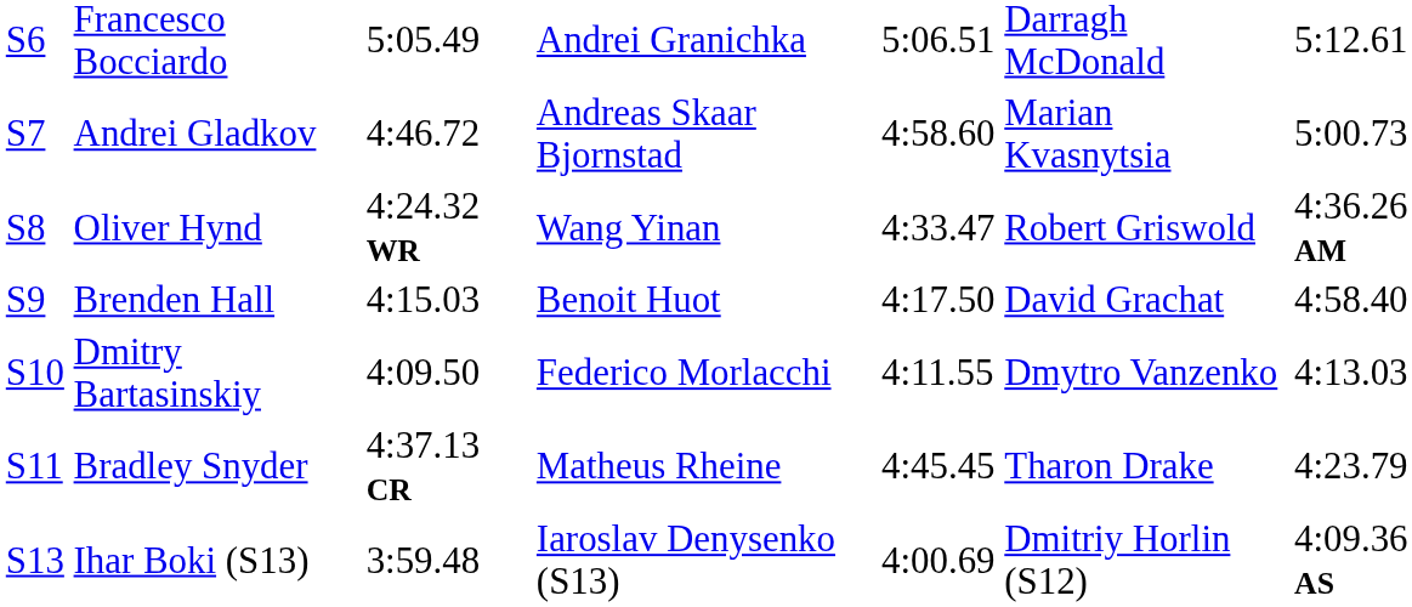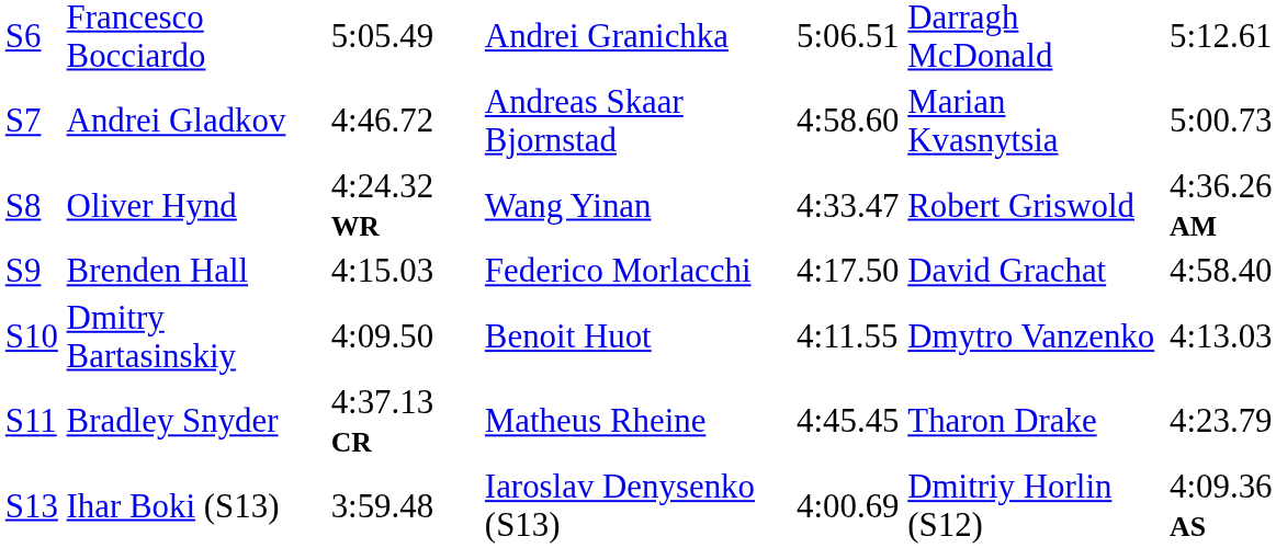 <table>
 <tr>
 <td><a href='#'>S6</a></td>
 <td><a href='#'>Francesco Bocciardo</a><br></td>
 <td>5:05.49</td>
 <td><a href='#'>Andrei Granichka</a><br></td>
 <td>5:06.51</td>
 <td><a href='#'>Darragh McDonald</a><br></td>
 <td>5:12.61</td>
 </tr>
 <tr>
 <td><a href='#'>S7</a></td>
 <td><a href='#'>Andrei Gladkov</a><br></td>
 <td>4:46.72</td>
 <td><a href='#'>Andreas Skaar Bjornstad</a><br></td>
 <td>4:58.60</td>
 <td><a href='#'>Marian Kvasnytsia</a><br></td>
 <td>5:00.73</td>
 </tr>
 <tr>
 <td><a href='#'>S8</a></td>
 <td><a href='#'>Oliver Hynd</a><br></td>
 <td>4:24.32 <small><strong>WR</strong></small></td>
 <td><a href='#'>Wang Yinan</a><br></td>
 <td>4:33.47</td>
 <td><a href='#'>Robert Griswold</a><br></td>
 <td>4:36.26 <small><strong>AM</strong></small></td>
 </tr>
 <tr>
 <td><a href='#'>S9</a></td>
 <td><a href='#'>Brenden Hall</a><br></td>
 <td>4:15.03</td>
-<td><a href='#'>Benoit Huot</a><br></td>
+<td><a href='#'>Federico Morlacchi</a><br></td>
 <td>4:17.50</td>
 <td><a href='#'>David Grachat</a><br></td>
 <td>4:58.40</td>
 </tr>
 <tr>
 <td><a href='#'>S10</a></td>
 <td><a href='#'>Dmitry Bartasinskiy</a><br></td>
 <td>4:09.50</td>
-<td><a href='#'>Federico Morlacchi</a><br></td>
+<td><a href='#'>Benoit Huot</a><br></td>
 <td>4:11.55</td>
 <td><a href='#'>Dmytro Vanzenko</a><br></td>
 <td>4:13.03</td>
 </tr>
 <tr>
 <td><a href='#'>S11</a></td>
 <td><a href='#'>Bradley Snyder</a><br></td>
 <td>4:37.13 <small><strong>CR</strong></small></td>
 <td><a href='#'>Matheus Rheine</a><br></td>
 <td>4:45.45</td>
 <td><a href='#'>Tharon Drake</a><br></td>
 <td>4:23.79</td>
 </tr>
 <tr>
 <td><a href='#'>S13</a></td>
 <td><a href='#'>Ihar Boki</a> (S13)<br></td>
 <td>3:59.48</td>
 <td><a href='#'>Iaroslav Denysenko</a> (S13)<br></td>
 <td>4:00.69</td>
 <td><a href='#'>Dmitriy Horlin</a> (S12)<br></td>
 <td>4:09.36 <small><strong>AS</strong></small></td>
 </tr>
 </table>
